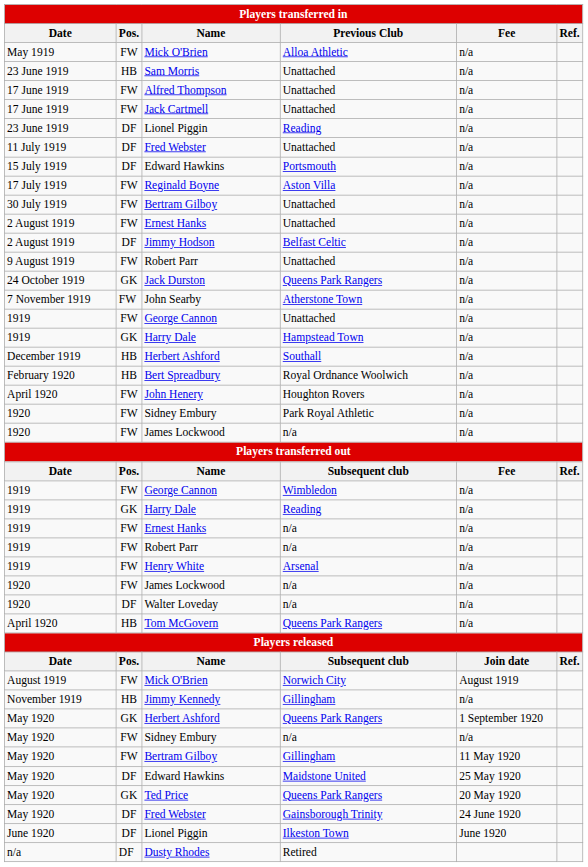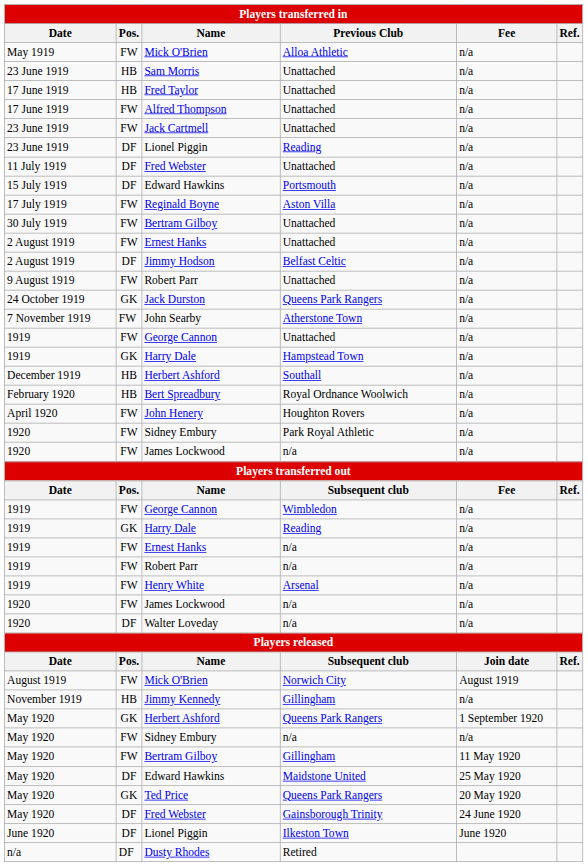 <table class="wikitable" style="font-size:95%;" cellpadding="1">
 <tr>
 <th colspan="6" style="background:#d00; color:white; text-align:center;">Players transferred in</th>
 </tr>
 <tr>
 <th style="width:140px;">Date</th>
 <th style="width:25px;">Pos.</th>
 <th style="width:175px;">Name</th>
 <th style="width:225px;">Previous Club</th>
 <th style="width:125px;">Fee</th>
 <th style="width:25px;">Ref.</th>
 </tr>
 <tr>
 <td>May 1919</td>
 <td style="text-align:center;">FW</td>
 <td> <a href='#'>Mick O'Brien</a></td>
 <td> <a href='#'>Alloa Athletic</a></td>
 <td>n/a</td>
 <td></td>
 </tr>
 <tr>
 <td>23 June 1919</td>
 <td style="text-align:center;">HB</td>
 <td> <a href='#'>Sam Morris</a></td>
 <td>Unattached</td>
 <td>n/a</td>
 <td></td>
 </tr>
 <tr>
 <td>17 June 1919</td>
+<td style="text-align:center;">HB</td>
+<td> <a href='#'>Fred Taylor</a></td>
+<td>Unattached</td>
+<td>n/a</td>
+<td></td>
+</tr>
+<tr>
+<td>17 June 1919</td>
 <td style="text-align:center;">FW</td>
 <td> <a href='#'>Alfred Thompson</a></td>
 <td>Unattached</td>
 <td>n/a</td>
 <td></td>
 </tr>
 <tr>
-<td>17 June 1919</td>
+<td>23 June 1919</td>
 <td style="text-align:center;">FW</td>
 <td> <a href='#'>Jack Cartmell</a></td>
 <td>Unattached</td>
 <td>n/a</td>
 <td></td>
 </tr>
 <tr>
 <td>23 June 1919</td>
 <td style="text-align:center;">DF</td>
 <td> Lionel Piggin</td>
 <td> <a href='#'>Reading</a></td>
 <td>n/a</td>
 <td></td>
 </tr>
 <tr>
 <td>11 July 1919</td>
 <td style="text-align:center;">DF</td>
 <td> <a href='#'>Fred Webster</a></td>
 <td>Unattached</td>
 <td>n/a</td>
 <td></td>
 </tr>
 <tr>
 <td>15 July 1919</td>
 <td style="text-align:center;">DF</td>
 <td> Edward Hawkins</td>
 <td> <a href='#'>Portsmouth</a></td>
 <td>n/a</td>
 <td></td>
 </tr>
 <tr>
 <td>17 July 1919</td>
 <td style="text-align:center;">FW</td>
 <td> <a href='#'>Reginald Boyne</a></td>
 <td> <a href='#'>Aston Villa</a></td>
 <td>n/a</td>
 <td></td>
 </tr>
 <tr>
 <td>30 July 1919</td>
 <td style="text-align:center;">FW</td>
 <td> <a href='#'>Bertram Gilboy</a></td>
 <td>Unattached</td>
 <td>n/a</td>
 <td></td>
 </tr>
 <tr>
 <td>2 August 1919</td>
 <td style="text-align:center;">FW</td>
 <td> <a href='#'>Ernest Hanks</a></td>
 <td>Unattached</td>
 <td>n/a</td>
 <td></td>
 </tr>
 <tr>
 <td>2 August 1919</td>
 <td style="text-align:center;">DF</td>
 <td> <a href='#'>Jimmy Hodson</a></td>
 <td> <a href='#'>Belfast Celtic</a></td>
 <td>n/a</td>
 <td></td>
 </tr>
 <tr>
 <td>9 August 1919</td>
 <td style="text-align:center;">FW</td>
 <td> Robert Parr</td>
 <td>Unattached</td>
 <td>n/a</td>
 <td></td>
 </tr>
 <tr>
 <td>24 October 1919</td>
 <td style="text-align:center;">GK</td>
 <td> <a href='#'>Jack Durston</a></td>
 <td> <a href='#'>Queens Park Rangers</a></td>
 <td>n/a</td>
 <td></td>
 </tr>
 <tr>
 <td>7 November 1919</td>
 <td>FW</td>
 <td> John Searby</td>
 <td> <a href='#'>Atherstone Town</a></td>
 <td>n/a</td>
 <td></td>
 </tr>
 <tr>
 <td>1919</td>
 <td style="text-align:center;">FW</td>
 <td> <a href='#'>George Cannon</a></td>
 <td>Unattached</td>
 <td>n/a</td>
 <td></td>
 </tr>
 <tr>
 <td>1919</td>
 <td style="text-align:center;">GK</td>
 <td> <a href='#'>Harry Dale</a></td>
 <td> <a href='#'>Hampstead Town</a></td>
 <td>n/a</td>
 <td></td>
 </tr>
 <tr>
 <td>December 1919</td>
 <td style="text-align:center;">HB</td>
 <td> <a href='#'>Herbert Ashford</a></td>
 <td> <a href='#'>Southall</a></td>
 <td>n/a</td>
 <td></td>
 </tr>
 <tr>
 <td>February 1920</td>
 <td style="text-align:center;">HB</td>
 <td> <a href='#'>Bert Spreadbury</a></td>
 <td> Royal Ordnance Woolwich</td>
 <td>n/a</td>
 <td></td>
 </tr>
 <tr>
 <td>April 1920</td>
 <td style="text-align:center;">FW</td>
 <td> <a href='#'>John Henery</a></td>
 <td> Houghton Rovers</td>
 <td>n/a</td>
 <td></td>
 </tr>
 <tr>
 <td>1920</td>
 <td style="text-align:center;">FW</td>
 <td> Sidney Embury</td>
 <td> Park Royal Athletic</td>
 <td>n/a</td>
 <td></td>
 </tr>
 <tr>
 <td>1920</td>
 <td style="text-align:center;">FW</td>
 <td> James Lockwood</td>
 <td>n/a</td>
 <td>n/a</td>
 <td></td>
 </tr>
 <tr>
 <th colspan="6" style="background:#d00; color:white; text-align:center;">Players transferred out</th>
 </tr>
 <tr>
 <th>Date</th>
 <th>Pos.</th>
 <th>Name</th>
 <th>Subsequent club</th>
 <th>Fee</th>
 <th>Ref.</th>
 </tr>
 <tr>
 <td>1919</td>
 <td style="text-align:center;">FW</td>
 <td> <a href='#'>George Cannon</a></td>
 <td> <a href='#'>Wimbledon</a></td>
 <td>n/a</td>
 <td></td>
 </tr>
 <tr>
 <td>1919</td>
 <td style="text-align:center;">GK</td>
 <td> <a href='#'>Harry Dale</a></td>
 <td> <a href='#'>Reading</a></td>
 <td>n/a</td>
 <td></td>
 </tr>
 <tr>
 <td>1919</td>
 <td style="text-align:center;">FW</td>
 <td> <a href='#'>Ernest Hanks</a></td>
 <td>n/a</td>
 <td>n/a</td>
 <td></td>
 </tr>
 <tr>
 <td>1919</td>
 <td style="text-align:center;">FW</td>
 <td> Robert Parr</td>
 <td>n/a</td>
 <td>n/a</td>
 <td></td>
 </tr>
 <tr>
 <td>1919</td>
 <td style="text-align:center;">FW</td>
 <td> <a href='#'>Henry White</a></td>
 <td> <a href='#'>Arsenal</a></td>
 <td>n/a</td>
 <td></td>
 </tr>
 <tr>
 <td>1920</td>
 <td style="text-align:center;">FW</td>
 <td> James Lockwood</td>
 <td>n/a</td>
 <td>n/a</td>
 <td></td>
 </tr>
 <tr>
 <td>1920</td>
 <td style="text-align:center;">DF</td>
 <td> Walter Loveday</td>
 <td>n/a</td>
 <td>n/a</td>
 <td></td>
 </tr>
 <tr>
-<td>April 1920</td>
-<td style="text-align:center;">HB</td>
-<td> <a href='#'>Tom McGovern</a></td>
-<td> <a href='#'>Queens Park Rangers</a></td>
-<td>n/a</td>
-<td></td>
-</tr>
-<tr>
 <th colspan="6" style="background:#d00; color:white; text-align:center;">Players released</th>
 </tr>
 <tr>
 <th>Date</th>
 <th>Pos.</th>
 <th>Name</th>
 <th>Subsequent club</th>
 <th>Join date</th>
 <th>Ref.</th>
 </tr>
 <tr>
 <td>August 1919</td>
 <td style="text-align:center;">FW</td>
 <td> <a href='#'>Mick O'Brien</a></td>
 <td> <a href='#'>Norwich City</a></td>
 <td>August 1919</td>
 <td></td>
 </tr>
 <tr>
 <td>November 1919</td>
 <td style="text-align:center;">HB</td>
 <td> <a href='#'>Jimmy Kennedy</a></td>
 <td> <a href='#'>Gillingham</a></td>
 <td>n/a</td>
 <td></td>
 </tr>
 <tr>
 <td>May 1920</td>
 <td style="text-align:center;">GK</td>
 <td> <a href='#'>Herbert Ashford</a></td>
 <td> <a href='#'>Queens Park Rangers</a></td>
 <td>1 September 1920</td>
 <td></td>
 </tr>
 <tr>
 <td>May 1920</td>
 <td style="text-align:center;">FW</td>
 <td> Sidney Embury</td>
 <td>n/a</td>
 <td>n/a</td>
 <td></td>
 </tr>
 <tr>
 <td>May 1920</td>
 <td style="text-align:center;">FW</td>
 <td> <a href='#'>Bertram Gilboy</a></td>
 <td> <a href='#'>Gillingham</a></td>
 <td>11 May 1920</td>
 <td></td>
 </tr>
 <tr>
 <td>May 1920</td>
 <td style="text-align:center;">DF</td>
 <td> Edward Hawkins</td>
 <td> <a href='#'>Maidstone United</a></td>
 <td>25 May 1920</td>
 <td></td>
 </tr>
 <tr>
 <td>May 1920</td>
 <td style="text-align:center;">GK</td>
 <td> <a href='#'>Ted Price</a></td>
 <td> <a href='#'>Queens Park Rangers</a></td>
 <td>20 May 1920</td>
 <td></td>
 </tr>
 <tr>
 <td>May 1920</td>
 <td style="text-align:center;">DF</td>
 <td> <a href='#'>Fred Webster</a></td>
 <td> <a href='#'>Gainsborough Trinity</a></td>
 <td>24 June 1920</td>
 <td></td>
 </tr>
 <tr>
 <td>June 1920</td>
 <td style="text-align:center;">DF</td>
 <td> Lionel Piggin</td>
 <td> <a href='#'>Ilkeston Town</a></td>
 <td>June 1920</td>
 <td></td>
 </tr>
 <tr>
 <td>n/a</td>
 <td>DF</td>
 <td> <a href='#'>Dusty Rhodes</a></td>
 <td>Retired</td>
 <td></td>
 <td></td>
 </tr>
 </table>
